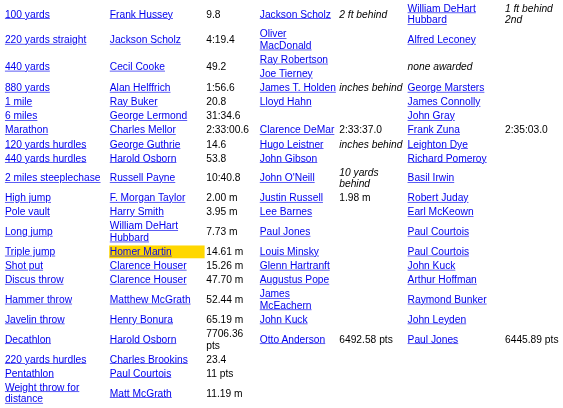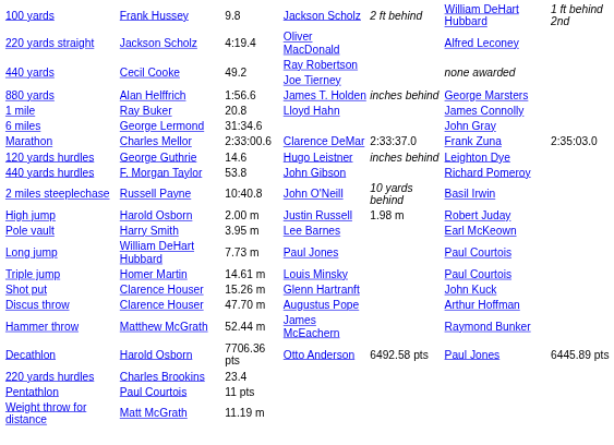 <table>
 <tr>
 <td><a href='#'>100 yards</a></td>
 <td><a href='#'>Frank Hussey</a></td>
 <td>9.8</td>
 <td><a href='#'>Jackson Scholz</a></td>
 <td><em>2 ft behind</em></td>
 <td><a href='#'>William DeHart Hubbard</a></td>
 <td><em>1 ft behind 2nd</em></td>
 </tr>
 <tr>
 <td><a href='#'>220 yards straight</a></td>
 <td><a href='#'>Jackson Scholz</a></td>
 <td>4:19.4</td>
 <td><a href='#'>Oliver MacDonald</a></td>
 <td></td>
 <td><a href='#'>Alfred Leconey</a></td>
 <td></td>
 </tr>
 <tr>
 <td rowspan=2><a href='#'>440 yards</a></td>
 <td rowspan=2><a href='#'>Cecil Cooke</a></td>
 <td rowspan=2>49.2</td>
 <td><a href='#'>Ray Robertson</a></td>
 <td rowspan=2></td>
 <td rowspan=2 colspan=2><em>none awarded</em></td>
 </tr>
 <tr>
 <td rowspan=1><a href='#'>Joe Tierney</a></td>
 </tr>
 <tr>
 <td><a href='#'>880 yards</a></td>
 <td><a href='#'>Alan Helffrich</a></td>
 <td>1:56.6</td>
 <td><a href='#'>James T. Holden</a></td>
 <td><em>inches behind</em></td>
 <td><a href='#'>George Marsters</a></td>
 <td></td>
 </tr>
 <tr>
 <td><a href='#'>1 mile</a></td>
 <td><a href='#'>Ray Buker</a></td>
 <td>20.8 </td>
 <td><a href='#'>Lloyd Hahn</a></td>
 <td></td>
 <td><a href='#'>James Connolly</a></td>
 <td></td>
 </tr>
 <tr>
 <td><a href='#'>6 miles</a></td>
 <td><a href='#'>George Lermond</a></td>
 <td>31:34.6</td>
 <td></td>
 <td></td>
 <td><a href='#'>John Gray</a></td>
 <td></td>
 </tr>
 <tr>
 <td><a href='#'>Marathon</a></td>
 <td><a href='#'>Charles Mellor</a></td>
 <td>2:33:00.6</td>
 <td><a href='#'>Clarence DeMar</a></td>
 <td>2:33:37.0</td>
 <td><a href='#'>Frank Zuna</a></td>
 <td>2:35:03.0</td>
 </tr>
 <tr>
 <td><a href='#'>120 yards hurdles</a></td>
 <td><a href='#'>George Guthrie</a></td>
 <td>14.6</td>
 <td><a href='#'>Hugo Leistner</a></td>
 <td><em>inches behind</em></td>
 <td><a href='#'>Leighton Dye</a></td>
 <td></td>
 </tr>
 <tr>
 <td><a href='#'>440 yards hurdles</a></td>
-<td><a href='#'>Harold Osborn</a></td>
+<td><a href='#'>F. Morgan Taylor</a></td>
 <td>53.8</td>
 <td><a href='#'>John Gibson</a></td>
 <td></td>
 <td><a href='#'>Richard Pomeroy</a></td>
 <td></td>
 </tr>
 <tr>
 <td><a href='#'>2 miles steeplechase</a></td>
 <td><a href='#'>Russell Payne</a></td>
 <td>10:40.8</td>
 <td><a href='#'>John O'Neill</a></td>
 <td><em>10 yards behind</em></td>
 <td><a href='#'>Basil Irwin</a></td>
 <td></td>
 </tr>
 <tr>
 <td><a href='#'>High jump</a></td>
-<td><a href='#'>F. Morgan Taylor</a></td>
+<td><a href='#'>Harold Osborn</a></td>
 <td>2.00 m</td>
 <td><a href='#'>Justin Russell</a></td>
 <td>1.98 m</td>
 <td><a href='#'>Robert Juday</a></td>
 <td></td>
 </tr>
 <tr>
 <td><a href='#'>Pole vault</a></td>
 <td><a href='#'>Harry Smith</a></td>
 <td>3.95 m</td>
 <td><a href='#'>Lee Barnes</a></td>
 <td></td>
 <td><a href='#'>Earl McKeown</a></td>
 <td></td>
 </tr>
 <tr>
 <td><a href='#'>Long jump</a></td>
 <td><a href='#'>William DeHart Hubbard</a></td>
 <td>7.73 m</td>
 <td><a href='#'>Paul Jones</a></td>
 <td></td>
 <td><a href='#'>Paul Courtois</a></td>
 <td></td>
 </tr>
 <tr>
 <td><a href='#'>Triple jump</a></td>
-<td style="background: gold;"><a href='#'>Homer Martin</a></td>
+<td><a href='#'>Homer Martin</a></td>
 <td>14.61 m</td>
 <td><a href='#'>Louis Minsky</a></td>
 <td></td>
 <td><a href='#'>Paul Courtois</a></td>
 <td></td>
 </tr>
 <tr>
 <td><a href='#'>Shot put</a></td>
 <td><a href='#'>Clarence Houser</a></td>
 <td>15.26 m</td>
 <td><a href='#'>Glenn Hartranft</a></td>
 <td></td>
 <td><a href='#'>John Kuck</a></td>
 <td></td>
 </tr>
 <tr>
 <td><a href='#'>Discus throw</a></td>
 <td><a href='#'>Clarence Houser</a></td>
 <td>47.70 m</td>
 <td><a href='#'>Augustus Pope</a></td>
 <td></td>
 <td><a href='#'>Arthur Hoffman</a></td>
 <td></td>
 </tr>
 <tr>
 <td><a href='#'>Hammer throw</a></td>
 <td><a href='#'>Matthew McGrath</a></td>
 <td>52.44 m</td>
 <td><a href='#'>James McEachern</a></td>
 <td></td>
 <td><a href='#'>Raymond Bunker</a></td>
-<td></td>
-</tr>
-<tr>
-<td><a href='#'>Javelin throw</a></td>
-<td><a href='#'>Henry Bonura</a></td>
-<td>65.19 m</td>
-<td><a href='#'>John Kuck</a></td>
-<td></td>
-<td><a href='#'>John Leyden</a></td>
 <td></td>
 </tr>
 <tr>
 <td><a href='#'>Decathlon</a></td>
 <td><a href='#'>Harold Osborn</a></td>
 <td>7706.36 pts</td>
 <td><a href='#'>Otto Anderson</a></td>
 <td>6492.58 pts</td>
 <td><a href='#'>Paul Jones</a></td>
 <td>6445.89 pts</td>
 </tr>
 <tr>
 <td><a href='#'>220 yards hurdles</a></td>
 <td><a href='#'>Charles Brookins</a></td>
 <td>23.4</td>
 <td></td>
 <td></td>
 <td></td>
 <td></td>
 </tr>
 <tr>
 <td><a href='#'>Pentathlon</a></td>
 <td><a href='#'>Paul Courtois</a></td>
 <td>11 pts</td>
 <td></td>
 <td></td>
 <td></td>
 <td></td>
 </tr>
 <tr>
 <td><a href='#'>Weight throw for distance</a></td>
 <td><a href='#'>Matt McGrath</a></td>
 <td>11.19 m</td>
 <td></td>
 <td></td>
 <td></td>
 <td></td>
 </tr>
 </table>
